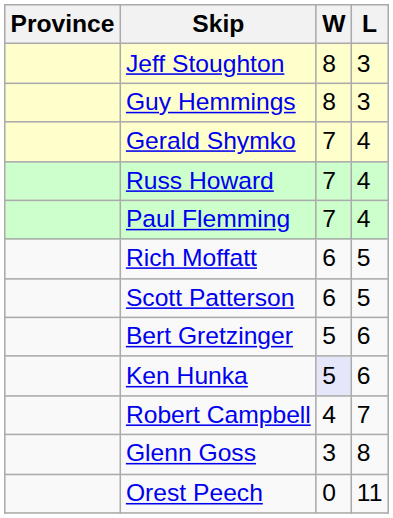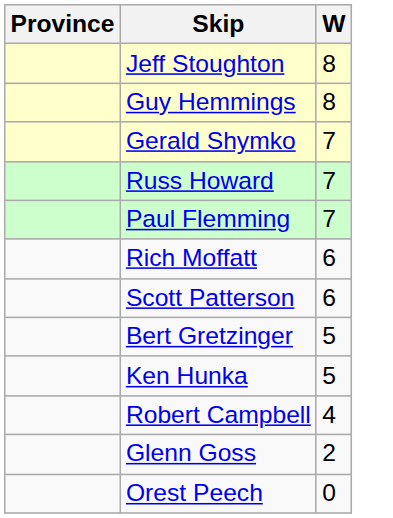 <table class=wikitable>
 <tr>
 <th>Province</th>
 <th>Skip</th>
 <th>W</th>
-<th>L</th>
 </tr>
 <tr bgcolor=#ffffcc>
 <td></td>
 <td><a href='#'>Jeff Stoughton</a></td>
 <td>8</td>
-<td>3</td>
 </tr>
 <tr bgcolor=#ffffcc>
 <td></td>
 <td><a href='#'>Guy Hemmings</a></td>
 <td>8</td>
-<td>3</td>
 </tr>
 <tr bgcolor=#ffffcc>
 <td></td>
 <td><a href='#'>Gerald Shymko</a></td>
 <td>7</td>
-<td>4</td>
 </tr>
 <tr bgcolor=#ccffcc>
 <td></td>
 <td><a href='#'>Russ Howard</a></td>
 <td>7</td>
-<td>4</td>
 </tr>
 <tr bgcolor=#ccffcc>
 <td></td>
 <td><a href='#'>Paul Flemming</a></td>
 <td>7</td>
-<td>4</td>
 </tr>
 <tr>
 <td></td>
 <td><a href='#'>Rich Moffatt</a></td>
 <td>6</td>
-<td>5</td>
 </tr>
 <tr>
 <td></td>
 <td><a href='#'>Scott Patterson</a></td>
 <td>6</td>
-<td>5</td>
 </tr>
 <tr>
 <td></td>
 <td><a href='#'>Bert Gretzinger</a></td>
 <td>5</td>
-<td>6</td>
 </tr>
 <tr>
 <td></td>
 <td><a href='#'>Ken Hunka</a></td>
-<td style="background: lavender;">5</td>
-<td>6</td>
+<td>5</td>
 </tr>
 <tr>
 <td></td>
 <td><a href='#'>Robert Campbell</a></td>
 <td>4</td>
-<td>7</td>
 </tr>
 <tr>
 <td></td>
 <td><a href='#'>Glenn Goss</a></td>
-<td>3</td>
-<td>8</td>
+<td>2</td>
 </tr>
 <tr>
 <td></td>
 <td><a href='#'>Orest Peech</a></td>
 <td>0</td>
-<td>11</td>
 </tr>
 </table>
